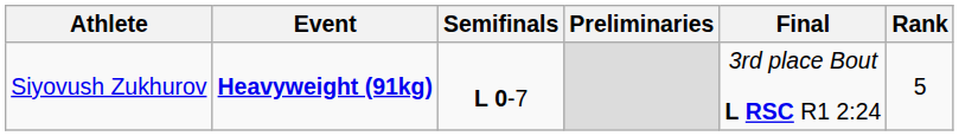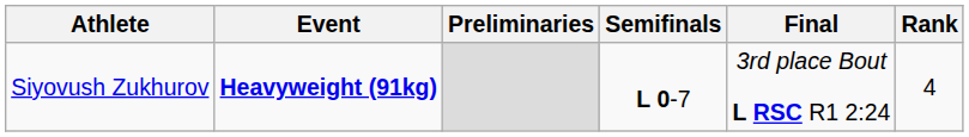 <table class="wikitable" border="1" style="font-size:90%">
 <tr>
 <th>Athlete</th>
 <th>Event</th>
+<th>Preliminaries</th>
 <th>Semifinals</th>
-<th>Preliminaries</th>
 <th>Final</th>
 <th>Rank</th>
 </tr>
 <tr>
 <td><a href='#'>Siyovush Zukhurov</a></td>
 <td><strong><a href='#'>Heavyweight (91kg)</a></strong></td>
+<td align=center bgcolor=#DCDCDC></td>
 <td align=center> <br> <strong>L</strong> <strong>0</strong>-7</td>
-<td align=center bgcolor=#DCDCDC></td>
 <td align=center><em>3rd place Bout</em><br> <br> <strong>L</strong> <strong><a href='#'>RSC</a></strong> R1 2:24</td>
-<td align=center>5</td>
+<td align=center>4</td>
 </tr>
 </table>
